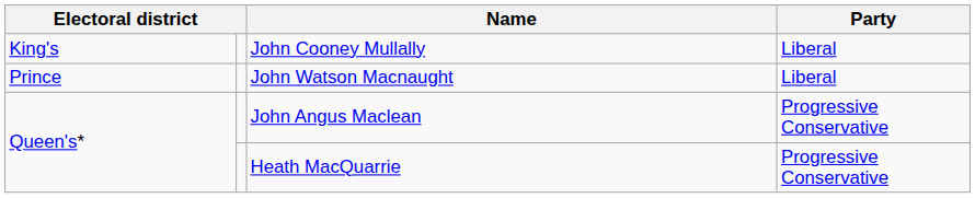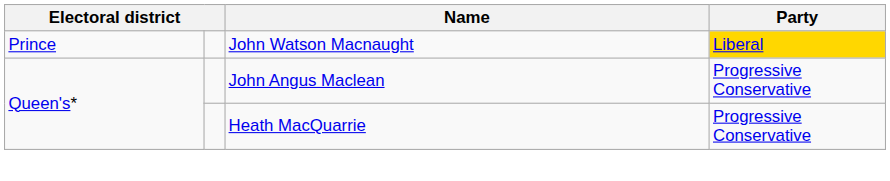 <table class="wikitable" width=95%>
 <tr>
 <th colspan=2 width=25%>Electoral district</th>
 <th>Name</th>
 <th width=20%>Party</th>
 </tr>
 <tr>
-<td width=24%><a href='#'>King's</a></td>
-<td></td>
-<td><a href='#'>John Cooney Mullally</a></td>
-<td><a href='#'>Liberal</a></td>
-</tr>
-<tr>
 <td><a href='#'>Prince</a></td>
 <td></td>
 <td><a href='#'>John Watson Macnaught</a></td>
-<td><a href='#'>Liberal</a></td>
+<td style="background: gold;"><a href='#'>Liberal</a></td>
 </tr>
 <tr>
 <td rowspan=2><a href='#'>Queen's</a>*</td>
 <td></td>
 <td><a href='#'>John Angus Maclean</a></td>
 <td><a href='#'>Progressive Conservative</a></td>
 </tr>
 <tr>
 <td></td>
 <td><a href='#'>Heath MacQuarrie</a></td>
 <td><a href='#'>Progressive Conservative</a></td>
 </tr>
 </table>
